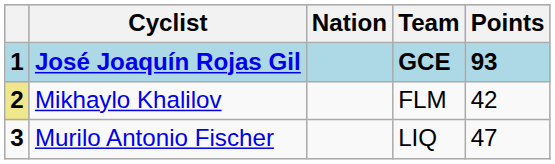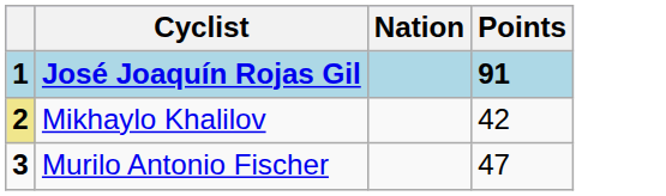 <table class="wikitable">
 <tr style="background:#ccccff;">
 <th></th>
 <th>Cyclist</th>
 <th>Nation</th>
-<th>Team</th>
 <th>Points</th>
 </tr>
 <tr bgcolor="lightblue">
 <td><strong>1</strong></td>
 <td><strong><a href='#'>José Joaquín Rojas Gil</a></strong></td>
 <td><strong></strong></td>
-<td><strong>GCE</strong></td>
-<td><strong>93</strong></td>
+<td><strong>91</strong></td>
 </tr>
 <tr>
 <td style="background: khaki;"><strong>2</strong></td>
 <td><a href='#'>Mikhaylo Khalilov</a></td>
 <td></td>
-<td>FLM</td>
 <td>42</td>
 </tr>
 <tr>
 <td><strong>3</strong></td>
 <td><a href='#'>Murilo Antonio Fischer</a></td>
 <td></td>
-<td>LIQ</td>
 <td>47</td>
 </tr>
 </table>
